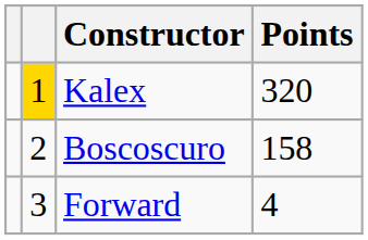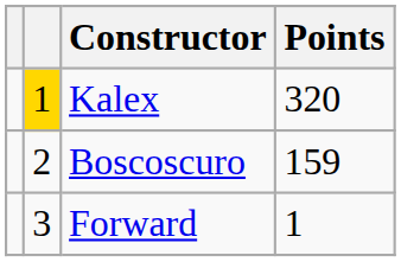 <table class="wikitable" style="font-size: 95%;">
 <tr>
 <th></th>
 <th></th>
 <th>Constructor</th>
 <th>Points</th>
 </tr>
 <tr>
 <td></td>
 <td align=center style="background: gold;">1</td>
 <td> <a href='#'>Kalex</a></td>
 <td align=left>320</td>
 </tr>
 <tr>
 <td></td>
 <td align=center>2</td>
 <td> <a href='#'>Boscoscuro</a></td>
-<td align=left>158</td>
+<td align=left>159</td>
 </tr>
 <tr>
 <td></td>
 <td align=center>3</td>
 <td> <a href='#'>Forward</a></td>
-<td align=left>4</td>
+<td align=left>1</td>
 </tr>
 </table>
